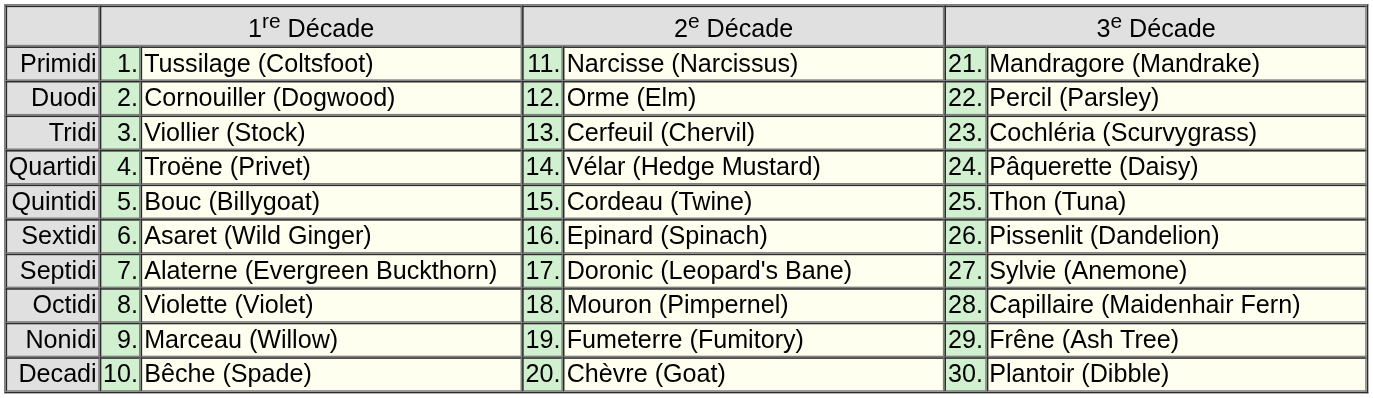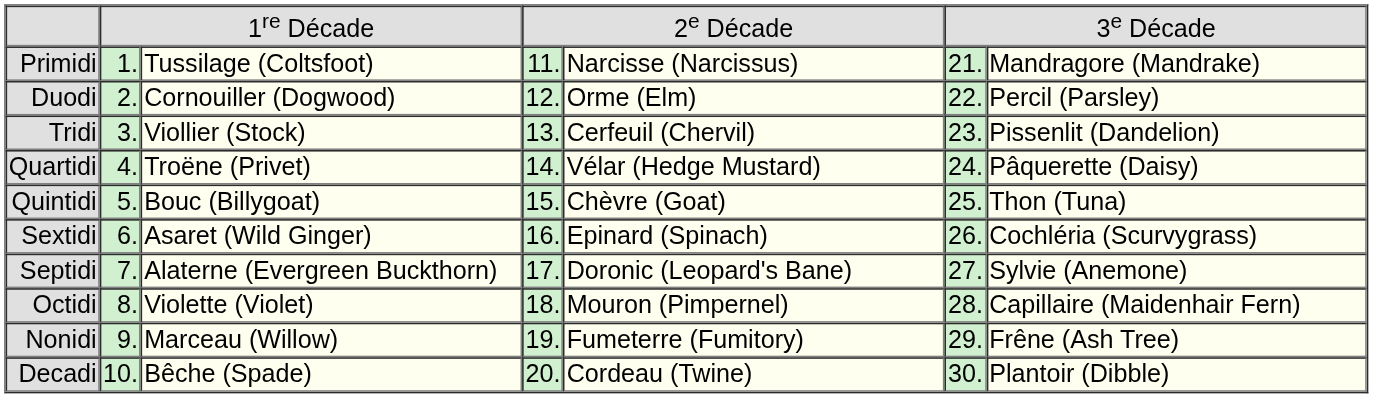 <table border="1" cellspacing="0" cellpadding="1">
 <tr bgcolor=#e0e0e0>
 <td ALIGN="right"> </td>
 <td ALIGN="center" colspan=2>1<sup>re</sup> Décade</td>
 <td ALIGN="center" colspan=2>2<sup>e</sup> Décade</td>
 <td ALIGN="center" colspan=2>3<sup>e</sup> Décade</td>
 </tr>
 <tr>
 <td ALIGN="right" bgcolor=#e0e0e0>Primidi</td>
 <td ALIGN="right" bgcolor=#d0f0d0>1.</td>
 <td ALIGN="left"  bgcolor=#fffff0 width=28%>Tussilage (Coltsfoot)</td>
 <td ALIGN="right" bgcolor=#d0f0d0>11.</td>
 <td ALIGN="left"  bgcolor=#fffff0 width=28%>Narcisse (Narcissus)</td>
 <td ALIGN="right" bgcolor=#d0f0d0>21.</td>
 <td ALIGN="left"  bgcolor=#fffff0 width=28%>Mandragore (Mandrake)</td>
 </tr>
 <tr>
 <td ALIGN="right" bgcolor=#e0e0e0>Duodi</td>
 <td ALIGN="right" bgcolor=#d0f0d0>2.</td>
 <td ALIGN="left"  bgcolor=#fffff0>Cornouiller (Dogwood)</td>
 <td ALIGN="right" bgcolor=#d0f0d0>12.</td>
 <td ALIGN="left"  bgcolor=#fffff0>Orme (Elm)</td>
 <td ALIGN="right" bgcolor=#d0f0d0>22.</td>
 <td ALIGN="left"  bgcolor=#fffff0>Percil (Parsley)</td>
 </tr>
 <tr>
 <td ALIGN="right" bgcolor=#e0e0e0>Tridi</td>
 <td ALIGN="right" bgcolor=#d0f0d0>3.</td>
 <td ALIGN="left"  bgcolor=#fffff0>Viollier (Stock)</td>
 <td ALIGN="right" bgcolor=#d0f0d0>13.</td>
 <td ALIGN="left"  bgcolor=#fffff0>Cerfeuil (Chervil)</td>
 <td ALIGN="right" bgcolor=#d0f0d0>23.</td>
-<td ALIGN="left"  bgcolor=#fffff0>Cochléria (Scurvygrass)</td>
+<td ALIGN="left"  bgcolor=#fffff0>Pissenlit (Dandelion)</td>
 </tr>
 <tr>
 <td ALIGN="right" bgcolor=#e0e0e0>Quartidi</td>
 <td ALIGN="right" bgcolor=#d0f0d0>4.</td>
 <td ALIGN="left"  bgcolor=#fffff0>Troëne (Privet)</td>
 <td ALIGN="right" bgcolor=#d0f0d0>14.</td>
 <td ALIGN="left"  bgcolor=#fffff0>Vélar (Hedge Mustard)</td>
 <td ALIGN="right" bgcolor=#d0f0d0>24.</td>
 <td ALIGN="left"  bgcolor=#fffff0>Pâquerette (Daisy)</td>
 </tr>
 <tr>
 <td ALIGN="right" bgcolor=#e0e0e0><span>Quintidi</span></td>
 <td ALIGN="right" bgcolor=#d0f0d0><span> 5.</span></td>
 <td ALIGN="left"  bgcolor=#fffff0><span>Bouc (Billygoat)</span></td>
 <td ALIGN="right" bgcolor=#d0f0d0><span>15.</span></td>
-<td ALIGN="left"  bgcolor=#fffff0><span>Cordeau (Twine)</span></td>
+<td ALIGN="left"  bgcolor=#fffff0><span>Chèvre (Goat)</span></td>
 <td ALIGN="right" bgcolor=#d0f0d0><span>25.</span></td>
 <td ALIGN="left"  bgcolor=#fffff0><span>Thon (Tuna)</span></td>
 </tr>
 <tr>
 <td ALIGN="right" bgcolor=#e0e0e0>Sextidi</td>
 <td ALIGN="right" bgcolor=#d0f0d0>6.</td>
 <td ALIGN="left"  bgcolor=#fffff0>Asaret (Wild Ginger)</td>
 <td ALIGN="right" bgcolor=#d0f0d0>16.</td>
 <td ALIGN="left"  bgcolor=#fffff0>Epinard (Spinach)</td>
 <td ALIGN="right" bgcolor=#d0f0d0>26.</td>
-<td ALIGN="left"  bgcolor=#fffff0>Pissenlit (Dandelion)</td>
+<td ALIGN="left"  bgcolor=#fffff0>Cochléria (Scurvygrass)</td>
 </tr>
 <tr>
 <td ALIGN="right" bgcolor=#e0e0e0>Septidi</td>
 <td ALIGN="right" bgcolor=#d0f0d0>7.</td>
 <td ALIGN="left"  bgcolor=#fffff0>Alaterne (Evergreen Buckthorn)</td>
 <td ALIGN="right" bgcolor=#d0f0d0>17.</td>
 <td ALIGN="left"  bgcolor=#fffff0>Doronic (Leopard's Bane)</td>
 <td ALIGN="right" bgcolor=#d0f0d0>27.</td>
 <td ALIGN="left"  bgcolor=#fffff0>Sylvie (Anemone)</td>
 </tr>
 <tr>
 <td ALIGN="right" bgcolor=#e0e0e0>Octidi</td>
 <td ALIGN="right" bgcolor=#d0f0d0>8.</td>
 <td ALIGN="left"  bgcolor=#fffff0>Violette (Violet)</td>
 <td ALIGN="right" bgcolor=#d0f0d0>18.</td>
 <td ALIGN="left"  bgcolor=#fffff0>Mouron (Pimpernel)</td>
 <td ALIGN="right" bgcolor=#d0f0d0>28.</td>
 <td ALIGN="left"  bgcolor=#fffff0>Capillaire (Maidenhair Fern)</td>
 </tr>
 <tr>
 <td ALIGN="right" bgcolor=#e0e0e0>Nonidi</td>
 <td ALIGN="right" bgcolor=#d0f0d0>9.</td>
 <td ALIGN="left"  bgcolor=#fffff0>Marceau (Willow)</td>
 <td ALIGN="right" bgcolor=#d0f0d0>19.</td>
 <td ALIGN="left"  bgcolor=#fffff0>Fumeterre (Fumitory)</td>
 <td ALIGN="right" bgcolor=#d0f0d0>29.</td>
 <td ALIGN="left"  bgcolor=#fffff0>Frêne (Ash Tree)</td>
 </tr>
 <tr>
 <td ALIGN="right" bgcolor=#e0e0e0><span>Decadi</span></td>
 <td ALIGN="right" bgcolor=#d0f0d0><span>10.</span></td>
 <td ALIGN="left"  bgcolor=#fffff0><span>Bêche (Spade)</span></td>
 <td ALIGN="right" bgcolor=#d0f0d0><span>20.</span></td>
-<td ALIGN="left"  bgcolor=#fffff0><span>Chèvre (Goat)</span></td>
+<td ALIGN="left"  bgcolor=#fffff0><span>Cordeau (Twine)</span></td>
 <td ALIGN="right" bgcolor=#d0f0d0><span>30.</span></td>
 <td ALIGN="left"  bgcolor=#fffff0><span>Plantoir (Dibble)</span></td>
 </tr>
 </table>
